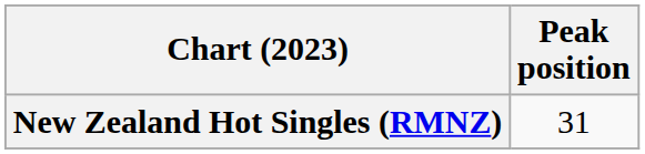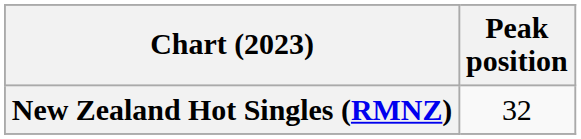 <table class="wikitable plainrowheaders" style="text-align:center">
 <tr>
 <th scope="col">Chart (2023)</th>
 <th scope="col">Peak<br>position</th>
 </tr>
 <tr>
 <th scope="row">New Zealand Hot Singles (<a href='#'>RMNZ</a>)</th>
-<td>31</td>
+<td>32</td>
 </tr>
 </table>
